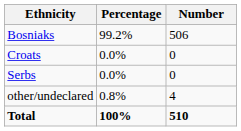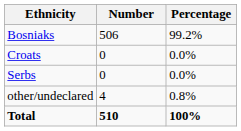 <table class="wikitable">
 <tr>
 <th width="100px">Ethnicity</th>
+<th width="80px">Number</th>
 <th width="80px">Percentage</th>
-<th width="80px">Number</th>
 </tr>
 <tr>
 <td><a href='#'>Bosniaks</a></td>
+<td>506</td>
 <td>99.2%</td>
-<td>506</td>
 </tr>
 <tr>
 <td><a href='#'>Croats</a></td>
+<td>0</td>
 <td>0.0%</td>
-<td>0</td>
 </tr>
 <tr>
 <td><a href='#'>Serbs</a></td>
+<td>0</td>
 <td>0.0%</td>
-<td>0</td>
 </tr>
 <tr>
 <td>other/undeclared</td>
+<td>4</td>
 <td>0.8%</td>
-<td>4</td>
 </tr>
 <tr>
 <td><strong>Total</strong></td>
+<td><strong>510</strong></td>
 <td><strong>100%</strong></td>
-<td><strong>510</strong></td>
 </tr>
 </table>
